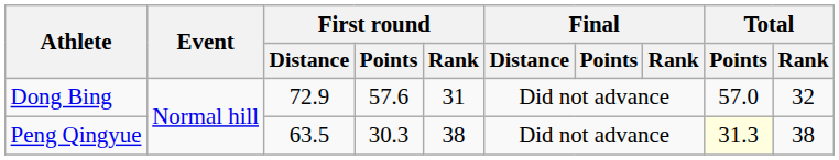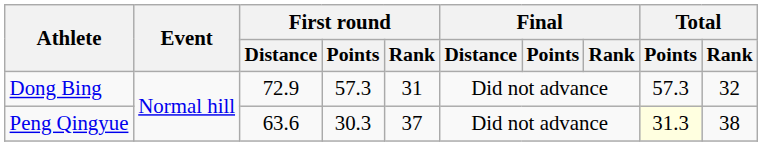 <table class="wikitable" style="font-size:90%">
 <tr>
 <th rowspan=2>Athlete</th>
 <th rowspan=2>Event</th>
 <th colspan=3>First round</th>
 <th colspan=3>Final</th>
 <th colspan=2>Total</th>
 </tr>
 <tr style="font-size:95%">
 <th>Distance</th>
 <th>Points</th>
 <th>Rank</th>
 <th>Distance</th>
 <th>Points</th>
 <th>Rank</th>
 <th>Points</th>
 <th>Rank</th>
 </tr>
 <tr align=center>
 <td align=left><a href='#'>Dong Bing</a></td>
 <td align=left rowspan=2><a href='#'>Normal hill</a></td>
 <td>72.9</td>
-<td>57.6</td>
+<td>57.3</td>
 <td>31</td>
 <td colspan=3>Did not advance</td>
-<td>57.0</td>
+<td>57.3</td>
 <td>32</td>
 </tr>
 <tr align=center>
 <td align=left><a href='#'>Peng Qingyue</a></td>
-<td>63.5</td>
+<td>63.6</td>
 <td>30.3</td>
-<td>38</td>
+<td>37</td>
 <td colspan=3>Did not advance</td>
 <td style="background: lightyellow;">31.3</td>
 <td>38</td>
 </tr>
 </table>
